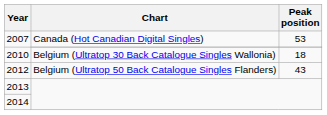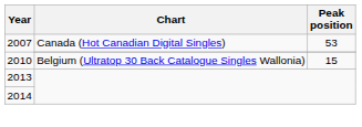 <table class="wikitable sortable">
 <tr>
 <th>Year</th>
 <th>Chart</th>
 <th>Peak<br>position</th>
 </tr>
 <tr>
 <td rowspan="3">2007</td>
 <td>Canada (<a href='#'>Hot Canadian Digital Singles</a>)</td>
 <td align="center">53</td>
 </tr>
 <tr>
 </tr>
 <tr>
 </tr>
 <tr>
 <td>2010</td>
 <td>Belgium (<a href='#'>Ultratop 30 Back Catalogue Singles</a> Wallonia)</td>
-<td align=center>18</td>
-</tr>
-<tr>
-<td>2012</td>
-<td>Belgium (<a href='#'>Ultratop 50 Back Catalogue Singles</a> Flanders)</td>
-<td align=center>43</td>
+<td align=center>15</td>
 </tr>
 <tr>
 <td>2013<br></td>
 </tr>
 <tr>
 <td>2014<br></td>
 </tr>
 </table>
